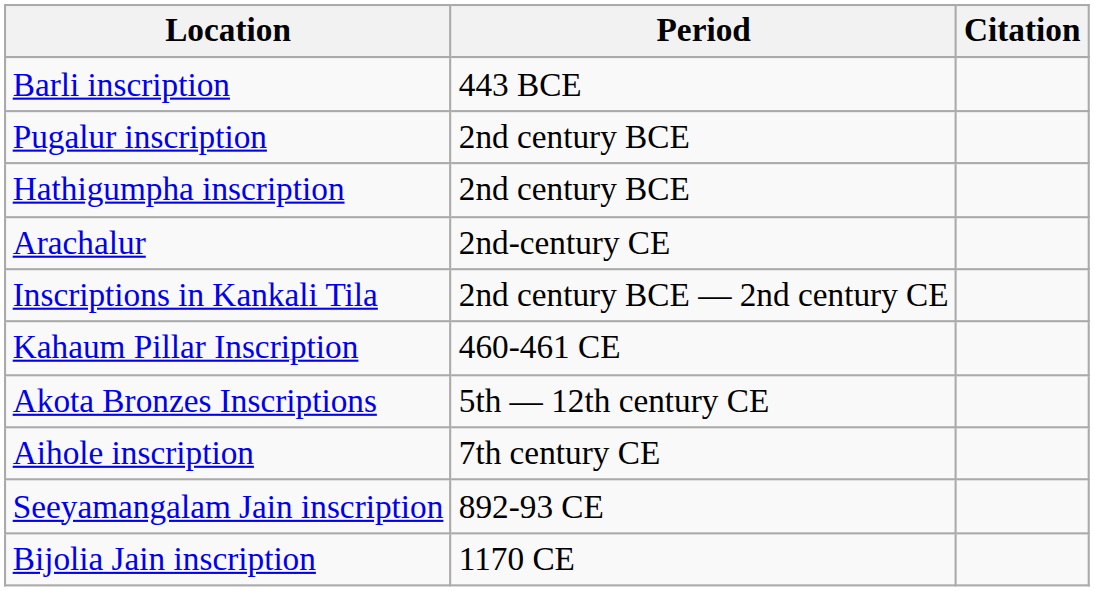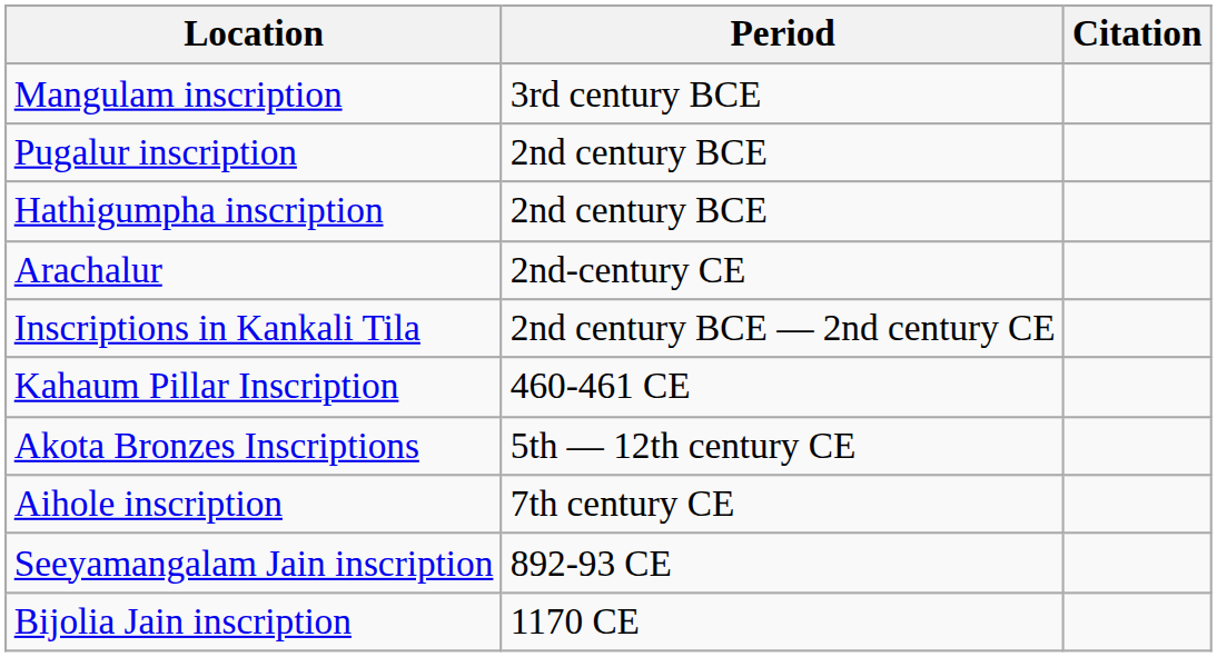 <table class="wikitable sortable">
 <tr>
 <th>Location</th>
 <th>Period</th>
 <th>Citation</th>
 </tr>
 <tr>
-<td><a href='#'>Barli inscription</a></td>
-<td>443 BCE</td>
+<td><a href='#'>Mangulam inscription</a></td>
+<td>3rd century BCE</td>
 <td></td>
 </tr>
 <tr>
 <td><a href='#'>Pugalur inscription</a></td>
 <td>2nd century BCE</td>
 <td></td>
 </tr>
 <tr>
 <td><a href='#'>Hathigumpha inscription</a></td>
 <td>2nd century BCE</td>
 <td></td>
 </tr>
 <tr>
 <td><a href='#'>Arachalur</a></td>
 <td>2nd-century CE</td>
 <td></td>
 </tr>
 <tr>
 <td><a href='#'>Inscriptions in Kankali Tila</a></td>
 <td>2nd century BCE — 2nd century CE</td>
 <td></td>
 </tr>
 <tr>
 <td><a href='#'>Kahaum Pillar Inscription</a></td>
 <td>460-461 CE</td>
 <td></td>
 </tr>
 <tr>
 <td><a href='#'>Akota Bronzes Inscriptions</a></td>
 <td>5th — 12th century CE</td>
 <td></td>
 </tr>
 <tr>
 <td><a href='#'>Aihole inscription</a></td>
 <td>7th century CE</td>
 </tr>
 <tr>
 <td><a href='#'>Seeyamangalam Jain inscription</a></td>
 <td>892-93 CE</td>
 <td></td>
 </tr>
 <tr>
 <td><a href='#'>Bijolia Jain inscription</a></td>
 <td>1170 CE</td>
 <td></td>
 </tr>
 </table>
